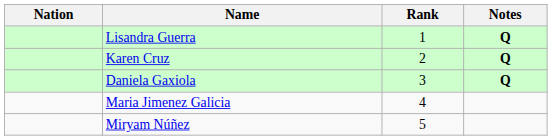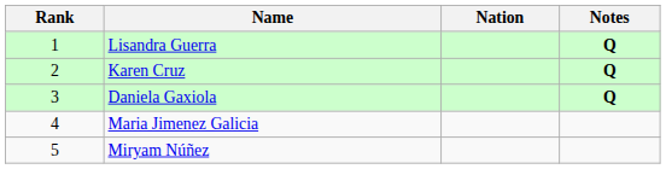 <table class="wikitable sortable" style="text-align:center" width=50%>
 <tr>
+<th>Rank</th>
+<th>Name</th>
 <th>Nation</th>
-<th>Name</th>
-<th>Rank</th>
 <th>Notes</th>
 </tr>
 <tr bgcolor=ccffcc>
+<td>1</td>
+<td align=left><a href='#'>Lisandra Guerra</a></td>
 <td align=left></td>
-<td align=left><a href='#'>Lisandra Guerra</a></td>
-<td>1</td>
 <td><strong>Q</strong></td>
 </tr>
 <tr bgcolor=ccffcc>
+<td>2</td>
+<td align=left><a href='#'>Karen Cruz</a></td>
 <td align=left></td>
-<td align=left><a href='#'>Karen Cruz</a></td>
-<td>2</td>
 <td><strong>Q</strong></td>
 </tr>
 <tr bgcolor=ccffcc>
+<td>3</td>
+<td align=left><a href='#'>Daniela Gaxiola</a></td>
 <td align=left></td>
-<td align=left><a href='#'>Daniela Gaxiola</a></td>
-<td>3</td>
 <td><strong>Q</strong></td>
 </tr>
 <tr>
+<td>4</td>
+<td align=left><a href='#'>Maria Jimenez Galicia</a></td>
 <td align=left></td>
-<td align=left><a href='#'>Maria Jimenez Galicia</a></td>
-<td>4</td>
 <td></td>
 </tr>
 <tr>
+<td>5</td>
+<td align=left><a href='#'>Miryam Núñez</a></td>
 <td align=left></td>
-<td align=left><a href='#'>Miryam Núñez</a></td>
-<td>5</td>
 <td></td>
 </tr>
 </table>
